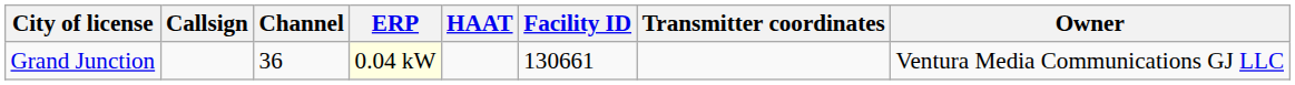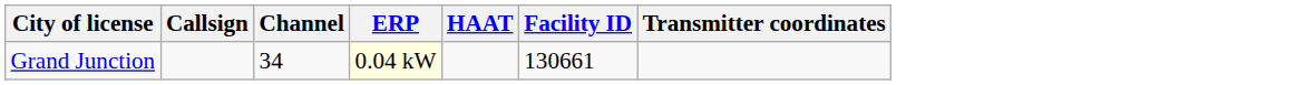 <table class="wikitable">
 <tr>
 <th>City of license</th>
 <th>Callsign</th>
 <th>Channel</th>
 <th><a href='#'>ERP</a></th>
 <th><a href='#'>HAAT</a></th>
 <th><a href='#'>Facility ID</a></th>
 <th>Transmitter coordinates</th>
-<th>Owner</th>
 </tr>
 <tr>
 <td><a href='#'>Grand Junction</a></td>
 <td><strong></strong></td>
-<td>36</td>
+<td>34</td>
 <td style="background: lightyellow;">0.04 kW</td>
 <td></td>
 <td>130661</td>
 <td></td>
-<td>Ventura Media Communications GJ <a href='#'>LLC</a></td>
 </tr>
 </table>
